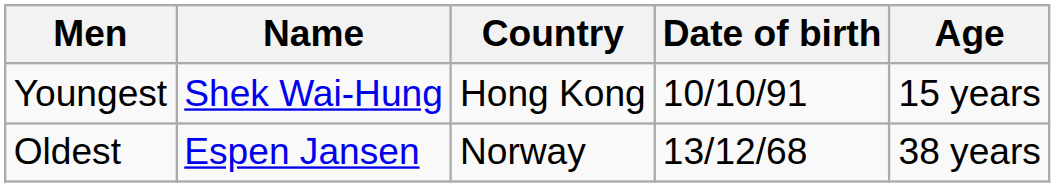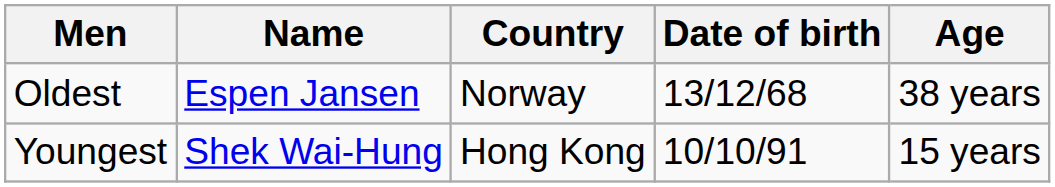 <table class="wikitable">
 <tr>
 <th>Men</th>
 <th>Name</th>
 <th>Country</th>
 <th>Date of birth</th>
 <th>Age</th>
 </tr>
 <tr>
+<td>Oldest</td>
+<td><a href='#'>Espen Jansen</a></td>
+<td>Norway </td>
+<td>13/12/68</td>
+<td>38 years</td>
+</tr>
+<tr>
 <td>Youngest</td>
 <td><a href='#'>Shek Wai-Hung</a></td>
 <td>Hong Kong </td>
 <td>10/10/91</td>
 <td>15 years</td>
 </tr>
-<tr>
-<td>Oldest</td>
-<td><a href='#'>Espen Jansen</a></td>
-<td>Norway </td>
-<td>13/12/68</td>
-<td>38 years</td>
-</tr>
 </table>
